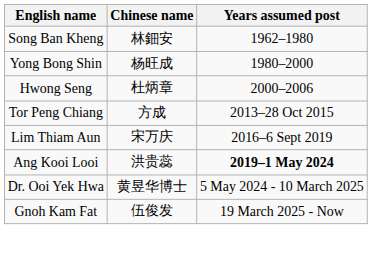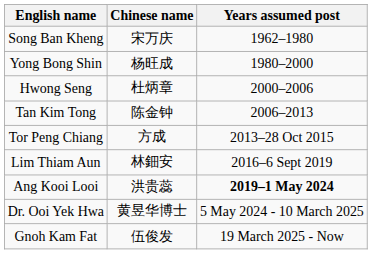 <table class="wikitable" style="text-align:center; border-collapse: collapse">
 <tr ->
 <th>English name</th>
 <th>Chinese name</th>
 <th>Years assumed post</th>
 </tr>
 <tr>
 <td>Song Ban Kheng</td>
-<td>林鈿安</td>
+<td>宋万庆</td>
 <td>1962–1980</td>
 </tr>
 <tr>
 <td>Yong Bong Shin</td>
 <td>杨旺成</td>
 <td>1980–2000</td>
 </tr>
 <tr>
 <td>Hwong Seng</td>
 <td>杜炳章</td>
 <td>2000–2006</td>
 </tr>
 <tr>
+<td>Tan Kim Tong</td>
+<td>陈金钟</td>
+<td>2006–2013</td>
+</tr>
+<tr>
 <td>Tor Peng Chiang</td>
 <td>方成</td>
 <td>2013–28 Oct 2015</td>
 </tr>
 <tr>
 <td>Lim Thiam Aun</td>
-<td>宋万庆</td>
+<td>林鈿安</td>
 <td>2016–6 Sept 2019</td>
 </tr>
 <tr>
 <td>Ang Kooi Looi</td>
 <td>洪贵蕊</td>
 <td><strong>2019–1 May 2024</strong></td>
 </tr>
 <tr>
 <td>Dr. Ooi Yek Hwa</td>
 <td>黄昱华博士</td>
 <td>5 May 2024 - 10 March 2025</td>
 </tr>
 <tr>
 <td>Gnoh Kam Fat</td>
 <td>伍俊发</td>
 <td>19 March 2025 - Now</td>
 </tr>
 </table>
